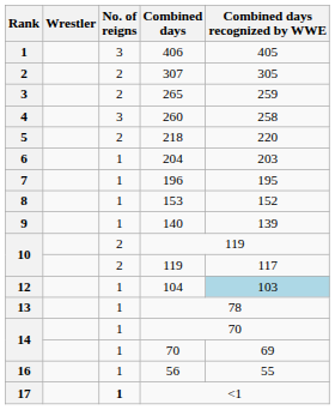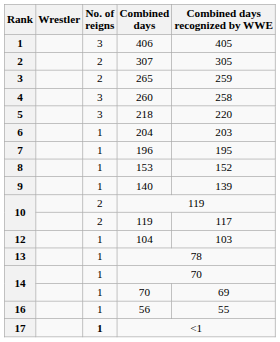 <table class="wikitable sortable" style="text-align: center">
 <tr>
 <th>Rank</th>
 <th>Wrestler</th>
 <th>No. of<br>reigns</th>
 <th data-sort-type="number">Combined<br>days</th>
 <th>Combined days<br>recognized by WWE</th>
 </tr>
 <tr>
 <th>1</th>
 <td></td>
 <td>3</td>
 <td>406</td>
 <td>405</td>
 </tr>
 <tr>
 <th>2</th>
 <td></td>
 <td>2</td>
 <td>307</td>
 <td>305</td>
 </tr>
 <tr>
 <th>3</th>
 <td></td>
 <td>2</td>
 <td>265</td>
 <td>259</td>
 </tr>
 <tr>
 <th>4</th>
 <td></td>
 <td>3</td>
 <td>260</td>
 <td>258</td>
 </tr>
 <tr>
 <th>5</th>
 <td></td>
-<td>2</td>
+<td>3</td>
 <td>218</td>
 <td>220</td>
 </tr>
 <tr>
 <th>6</th>
 <td></td>
 <td>1</td>
 <td>204</td>
 <td>203</td>
 </tr>
 <tr>
 <th>7</th>
 <td></td>
 <td>1</td>
 <td>196</td>
 <td>195</td>
 </tr>
 <tr>
 <th>8</th>
 <td></td>
 <td>1</td>
 <td>153</td>
 <td>152</td>
 </tr>
 <tr>
 <th>9</th>
 <td></td>
 <td>1</td>
 <td>140</td>
 <td>139</td>
 </tr>
 <tr>
 <th rowspan=2>10</th>
 <td></td>
 <td>2</td>
 <td colspan="2">119</td>
 </tr>
 <tr>
 <td></td>
 <td>2</td>
 <td>119</td>
 <td>117</td>
 </tr>
 <tr>
 <th>12</th>
 <td></td>
 <td>1</td>
 <td>104</td>
-<td style="background: lightblue;">103</td>
+<td>103</td>
 </tr>
 <tr>
 <th>13</th>
 <td></td>
 <td>1</td>
 <td colspan="2">78</td>
 </tr>
 <tr>
 <th rowspan=2>14</th>
 <td></td>
 <td>1</td>
 <td colspan="2">70</td>
 </tr>
 <tr>
 <td></td>
 <td>1</td>
 <td>70</td>
 <td>69</td>
 </tr>
 <tr>
 <th>16</th>
 <td></td>
 <td>1</td>
 <td>56</td>
 <td>55</td>
 </tr>
 <tr>
 <th>17</th>
 <td></td>
 <td><strong>1</strong></td>
 <td colspan="2"><1</td>
 </tr>
 </table>
